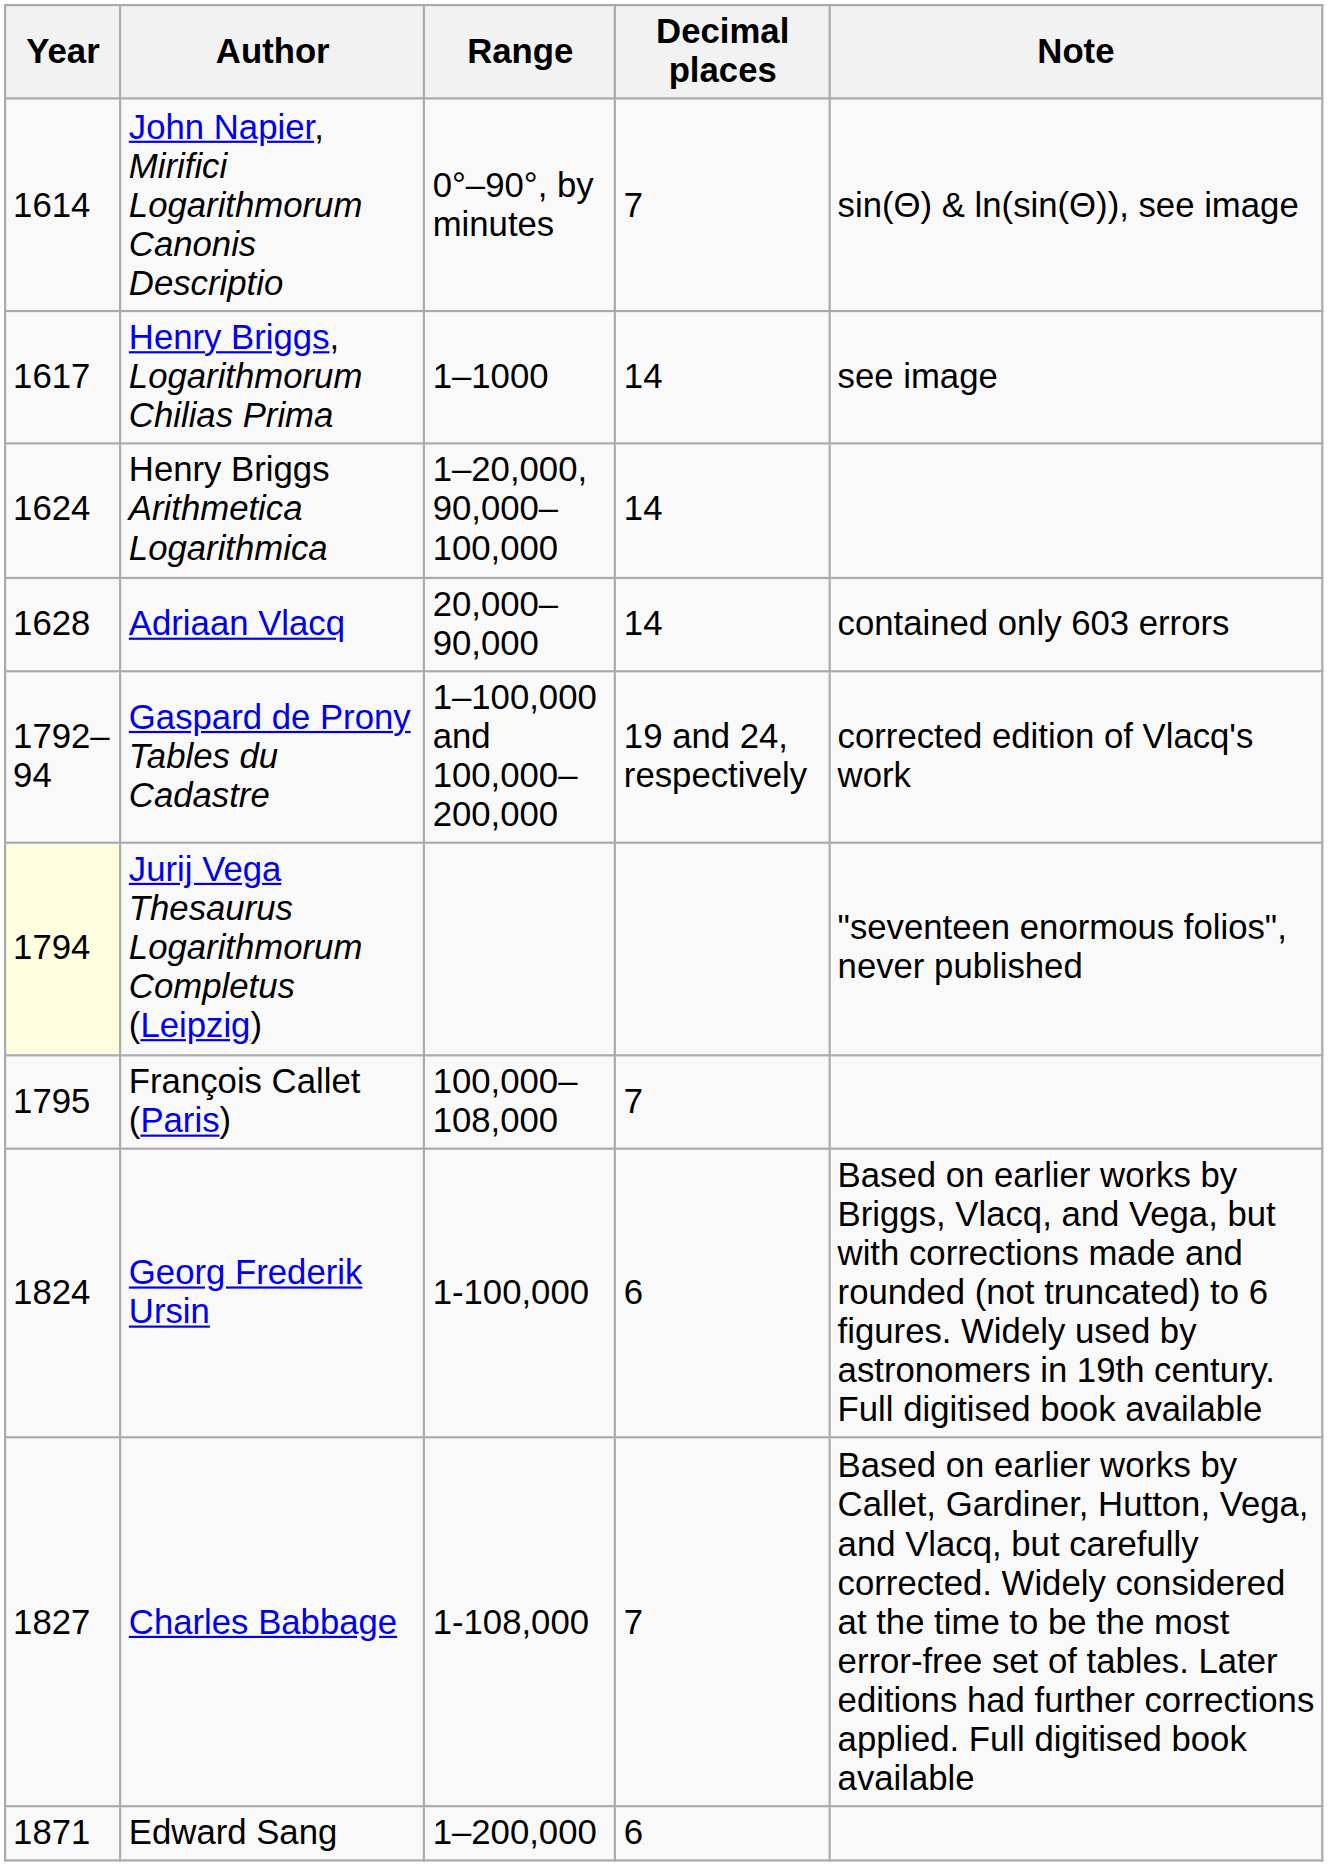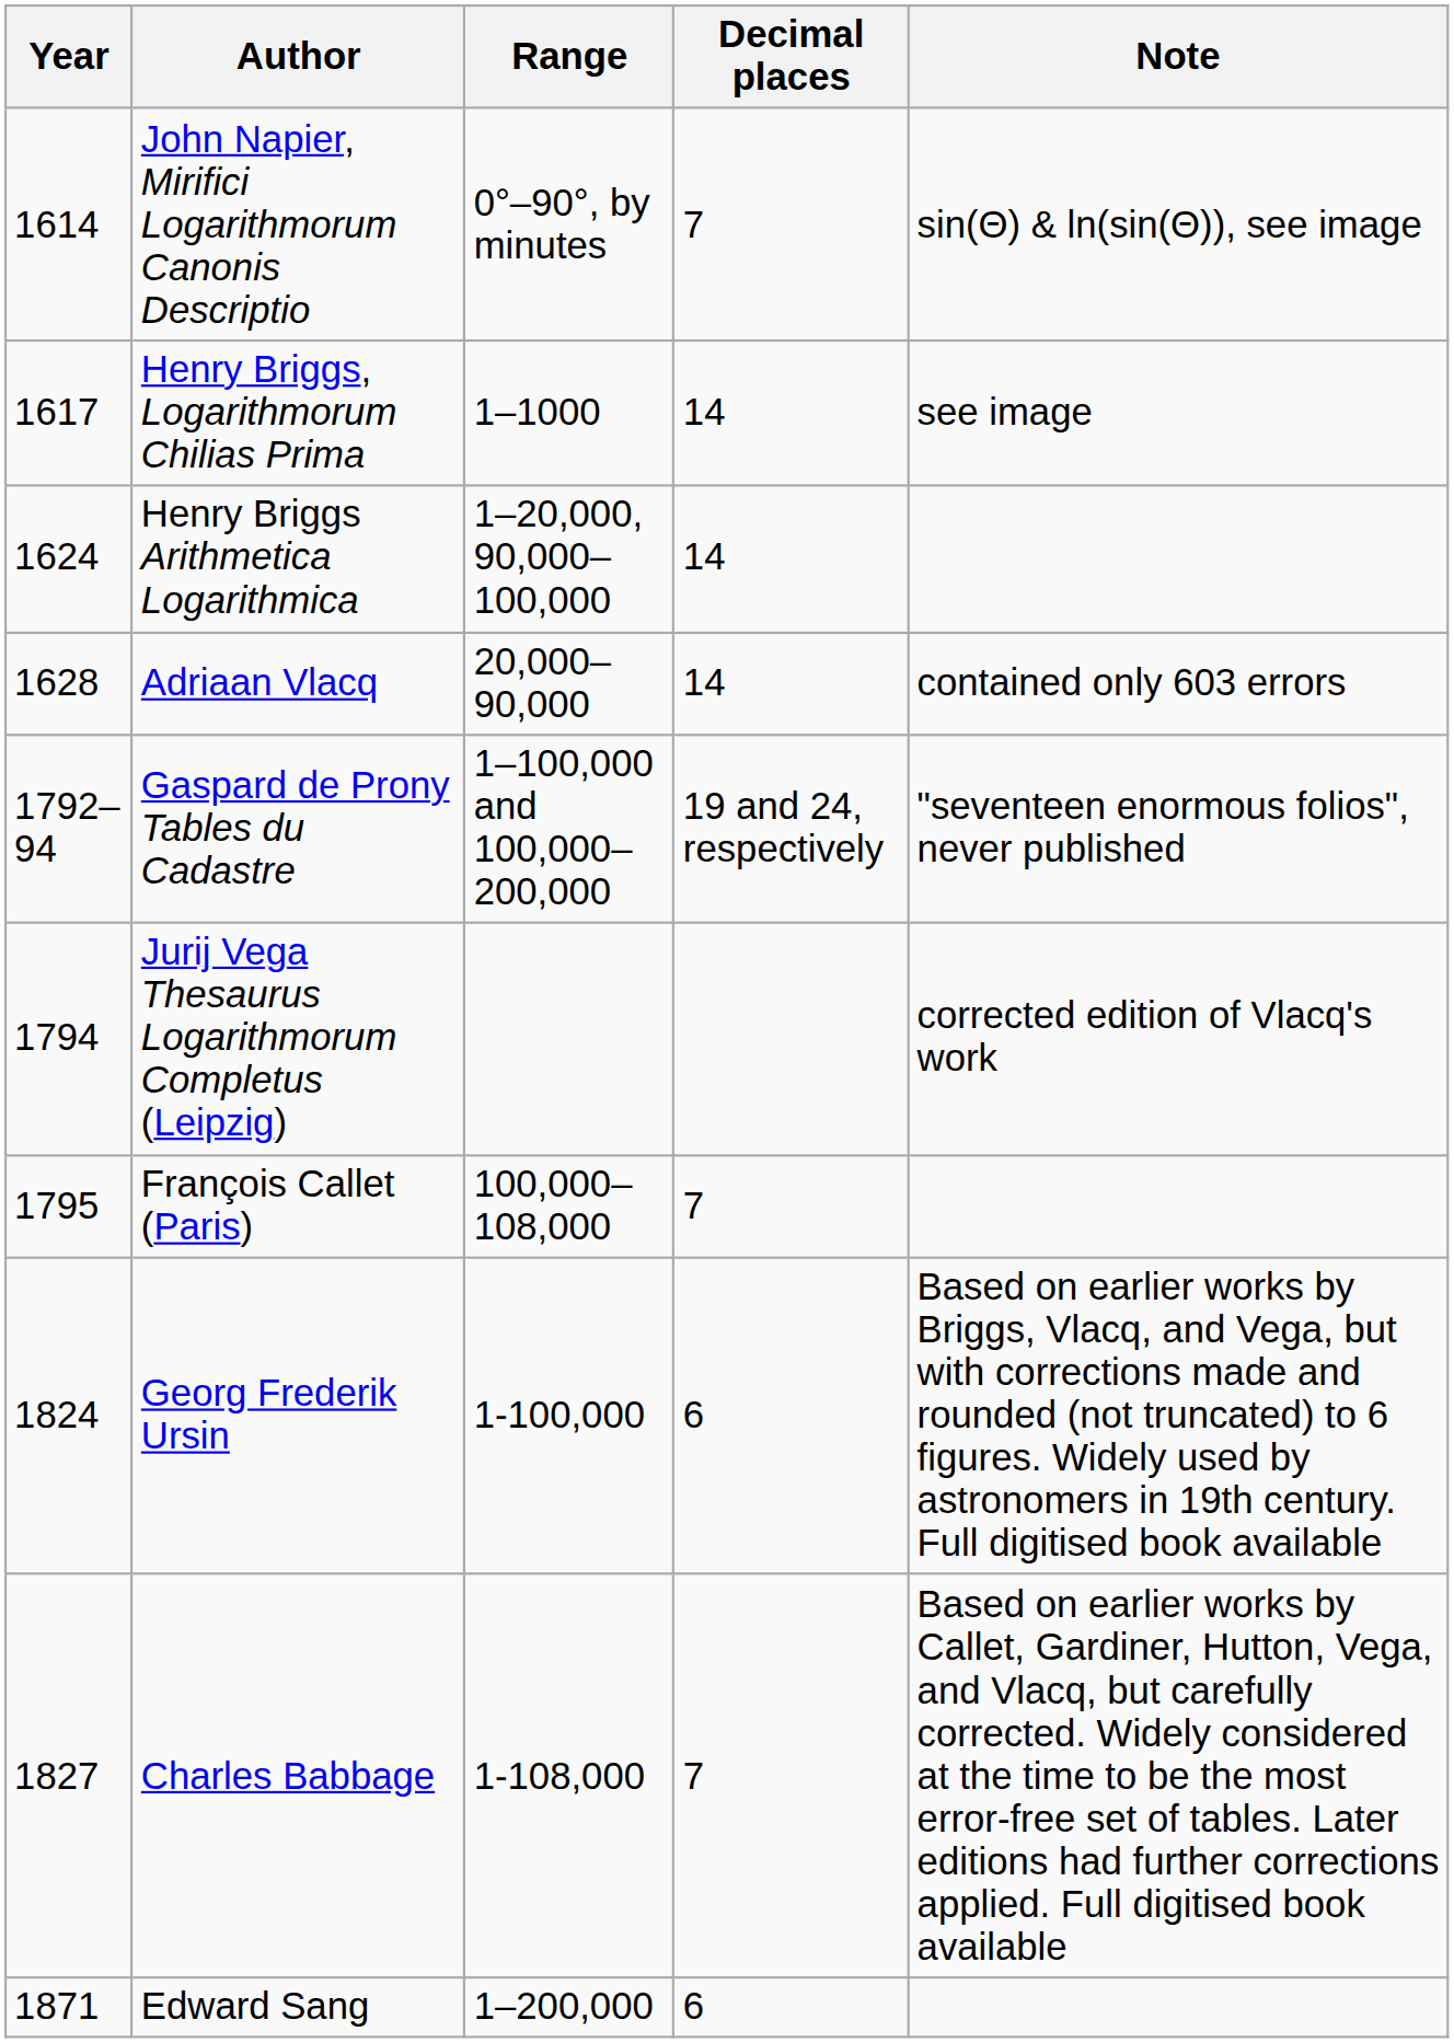 <table class="wikitable">
 <tr>
 <th>Year</th>
 <th>Author</th>
 <th>Range</th>
 <th>Decimal places</th>
 <th>Note</th>
 </tr>
 <tr>
 <td>1614</td>
 <td><a href='#'>John Napier</a>, <em>Mirifici Logarithmorum Canonis Descriptio</em></td>
 <td>0°–90°, by minutes</td>
 <td>7</td>
 <td>sin(Θ) & ln(sin(Θ)), see image</td>
 </tr>
 <tr>
 <td>1617</td>
 <td><a href='#'>Henry Briggs</a>, <em>Logarithmorum Chilias Prima</em></td>
 <td>1–1000</td>
 <td>14</td>
 <td>see image</td>
 </tr>
 <tr>
 <td>1624</td>
 <td>Henry Briggs <em>Arithmetica Logarithmica</em></td>
 <td>1–20,000, 90,000–100,000</td>
 <td>14</td>
 <td></td>
 </tr>
 <tr>
 <td>1628</td>
 <td><a href='#'>Adriaan Vlacq</a></td>
 <td>20,000–90,000</td>
 <td>14</td>
 <td>contained only 603 errors</td>
 </tr>
 <tr>
 <td>1792–94</td>
 <td><a href='#'>Gaspard de Prony</a> <em>Tables du Cadastre</em></td>
 <td>1–100,000 and 100,000–200,000</td>
 <td>19 and 24, respectively</td>
-<td>corrected edition of Vlacq's work</td>
+<td>"seventeen enormous folios", never published</td>
 </tr>
 <tr>
-<td style="background: lightyellow;">1794</td>
+<td>1794</td>
 <td><a href='#'>Jurij Vega</a> <em>Thesaurus Logarithmorum Completus</em> (<a href='#'>Leipzig</a>)</td>
 <td></td>
 <td></td>
-<td>"seventeen enormous folios", never published</td>
+<td>corrected edition of Vlacq's work</td>
 </tr>
 <tr>
 <td>1795</td>
 <td>François Callet (<a href='#'>Paris</a>)</td>
 <td>100,000–108,000</td>
 <td>7</td>
 <td></td>
 </tr>
 <tr>
 <td>1824</td>
 <td><a href='#'>Georg Frederik Ursin</a></td>
 <td>1-100,000</td>
 <td>6</td>
 <td>Based on earlier works by Briggs, Vlacq, and Vega, but with corrections made and rounded (not truncated) to 6 figures. Widely used by astronomers in 19th century. Full digitised book available </td>
 </tr>
 <tr>
 <td>1827</td>
 <td><a href='#'>Charles Babbage</a></td>
 <td>1-108,000</td>
 <td>7</td>
 <td>Based on earlier works by Callet, Gardiner, Hutton, Vega, and Vlacq, but carefully corrected. Widely considered at the time to be the most error-free set of tables. Later editions had further corrections applied.   Full digitised book available </td>
 </tr>
 <tr>
 <td>1871</td>
 <td>Edward Sang</td>
 <td>1–200,000</td>
 <td>6</td>
 <td></td>
 </tr>
 </table>
